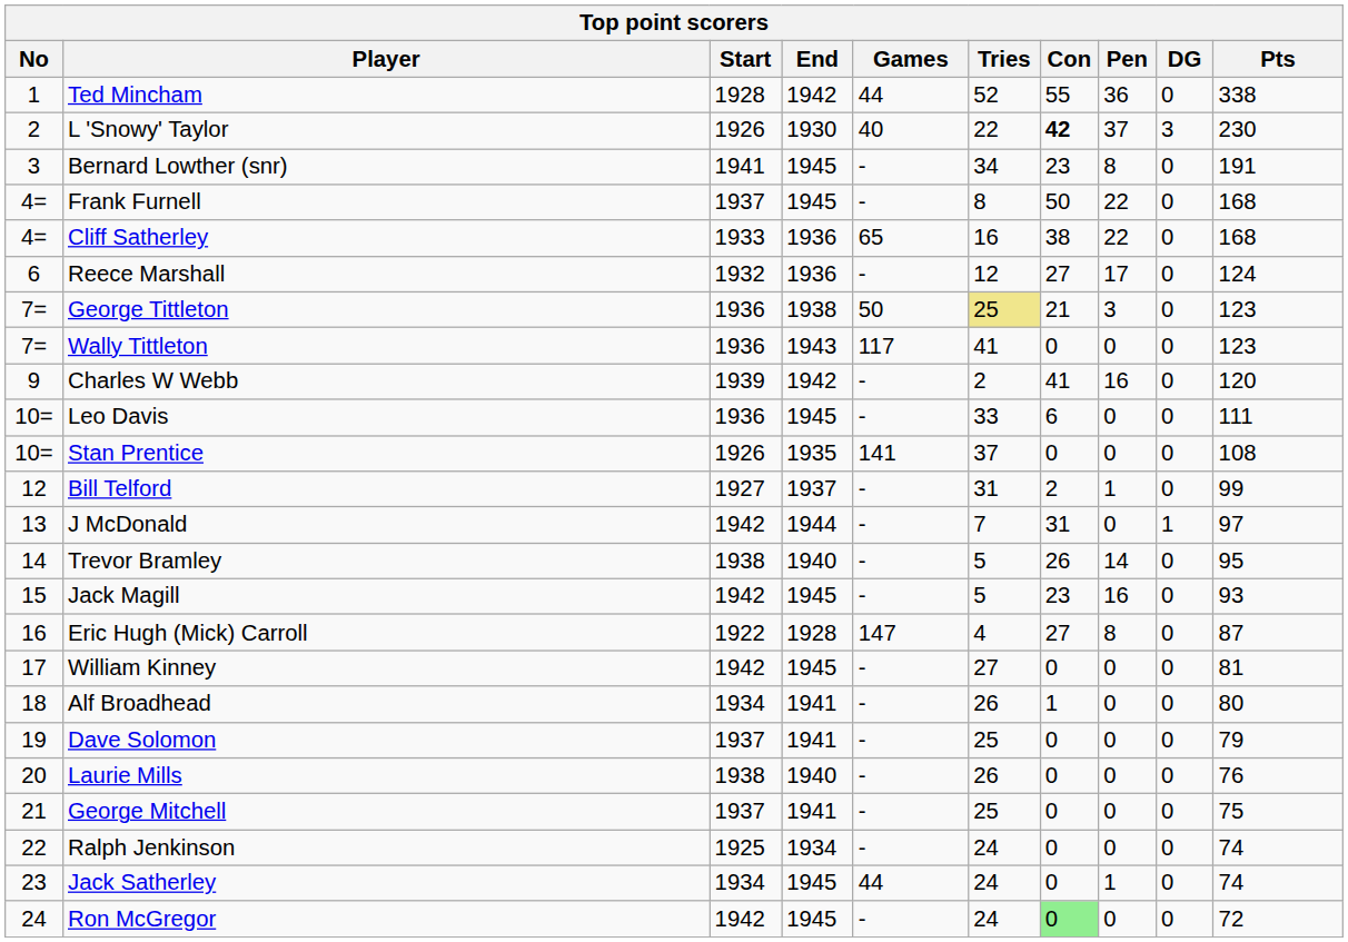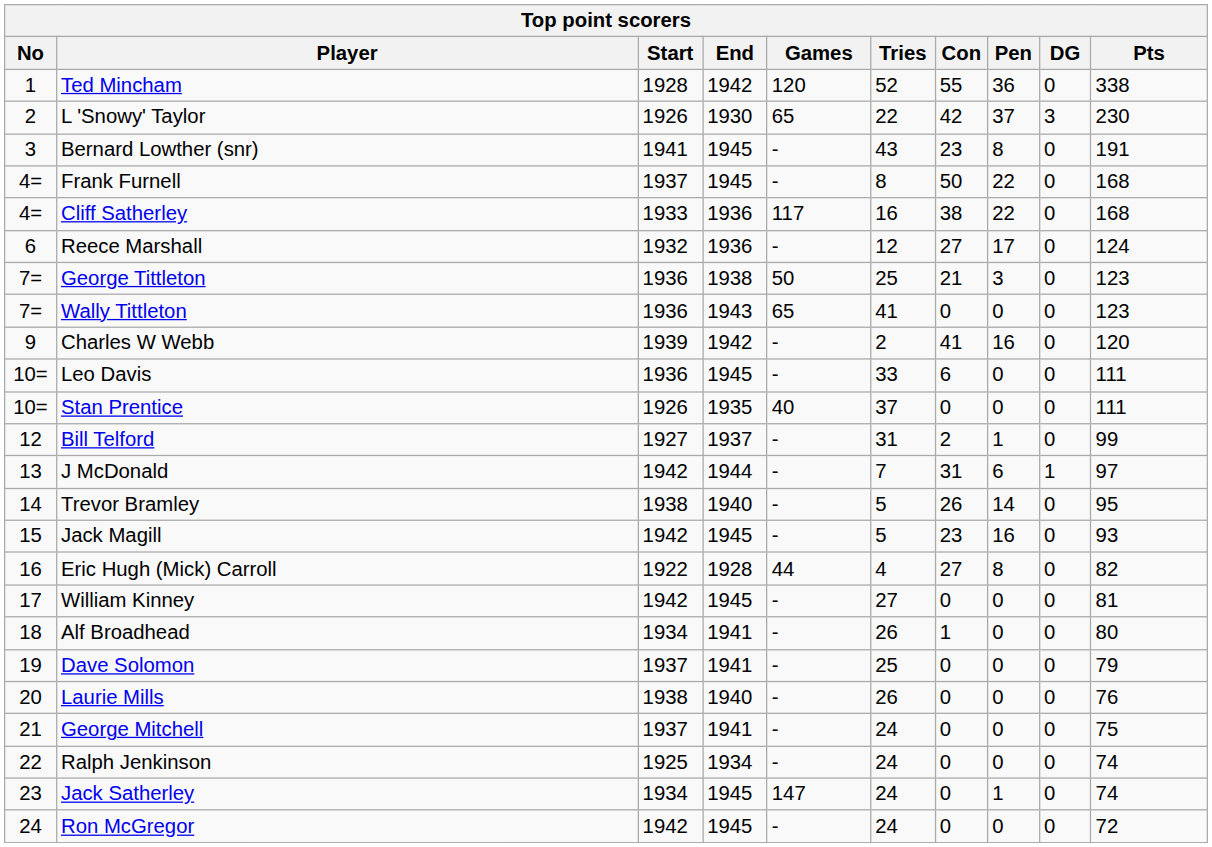 <table class="wikitable collapsible sortable" style="text-align:left; font-size:100%; width:75%;">
 <tr>
 <th colspan="75%">Top point scorers</th>
 </tr>
 <tr>
 <th style="width:4%;">No</th>
 <th style="width:45%;">Player</th>
 <th style="width:5%;">Start</th>
 <th style="width:5%;">End</th>
 <th style="width:8%;">Games</th>
 <th style="width:5%;">Tries</th>
 <th style="width:4%;">Con</th>
 <th style="width:4%;">Pen</th>
 <th style="width:4%;">DG</th>
 <th style="width:9%;">Pts<br></th>
 </tr>
 <tr>
 <td style="text-align:center;">1</td>
 <td><a href='#'>Ted Mincham</a></td>
 <td>1928</td>
 <td>1942</td>
-<td>44</td>
+<td>120</td>
 <td>52</td>
 <td>55</td>
 <td>36</td>
 <td>0</td>
 <td>338</td>
 </tr>
 <tr>
 <td style="text-align:center;">2</td>
 <td>L 'Snowy' Taylor</td>
 <td>1926</td>
 <td>1930</td>
-<td>40</td>
+<td>65</td>
 <td>22</td>
-<td><strong>42</strong></td>
+<td>42</td>
 <td>37</td>
 <td>3</td>
 <td>230</td>
 </tr>
 <tr>
 <td style="text-align:center;">3</td>
 <td>Bernard Lowther (snr)</td>
 <td>1941</td>
 <td>1945</td>
 <td>-</td>
-<td>34</td>
+<td>43</td>
 <td>23</td>
 <td>8</td>
 <td>0</td>
 <td>191</td>
 </tr>
 <tr>
 <td style="text-align:center;">4=</td>
 <td>Frank Furnell</td>
 <td>1937</td>
 <td>1945</td>
 <td>-</td>
 <td>8</td>
 <td>50</td>
 <td>22</td>
 <td>0</td>
 <td>168</td>
 </tr>
 <tr>
 <td style="text-align:center;">4=</td>
 <td><a href='#'>Cliff Satherley</a></td>
 <td>1933</td>
 <td>1936</td>
-<td>65</td>
+<td>117</td>
 <td>16</td>
 <td>38</td>
 <td>22</td>
 <td>0</td>
 <td>168</td>
 </tr>
 <tr>
 <td style="text-align:center;">6</td>
 <td>Reece Marshall</td>
 <td>1932</td>
 <td>1936</td>
 <td>-</td>
 <td>12</td>
 <td>27</td>
 <td>17</td>
 <td>0</td>
 <td>124</td>
 </tr>
 <tr>
 <td style="text-align:center;">7=</td>
 <td><a href='#'>George Tittleton</a></td>
 <td>1936</td>
 <td>1938</td>
 <td>50</td>
-<td style="background: khaki;">25</td>
+<td>25</td>
 <td>21</td>
 <td>3</td>
 <td>0</td>
 <td>123</td>
 </tr>
 <tr>
 <td style="text-align:center;">7=</td>
 <td><a href='#'>Wally Tittleton</a></td>
 <td>1936</td>
 <td>1943</td>
-<td>117</td>
+<td>65</td>
 <td>41</td>
 <td>0</td>
 <td>0</td>
 <td>0</td>
 <td>123</td>
 </tr>
 <tr>
 <td style="text-align:center;">9</td>
 <td>Charles W Webb</td>
 <td>1939</td>
 <td>1942</td>
 <td>-</td>
 <td>2</td>
 <td>41</td>
 <td>16</td>
 <td>0</td>
 <td>120</td>
 </tr>
 <tr>
 <td style="text-align:center;">10=</td>
 <td>Leo Davis</td>
 <td>1936</td>
 <td>1945</td>
 <td>-</td>
 <td>33</td>
 <td>6</td>
 <td>0</td>
 <td>0</td>
 <td>111</td>
 </tr>
 <tr>
 <td style="text-align:center;">10=</td>
 <td><a href='#'>Stan Prentice</a></td>
 <td>1926</td>
 <td>1935</td>
-<td>141</td>
+<td>40</td>
 <td>37</td>
 <td>0</td>
 <td>0</td>
 <td>0</td>
-<td>108</td>
+<td>111</td>
 </tr>
 <tr>
 <td style="text-align:center;">12</td>
 <td><a href='#'>Bill Telford</a></td>
 <td>1927</td>
 <td>1937</td>
 <td>-</td>
 <td>31</td>
 <td>2</td>
 <td>1</td>
 <td>0</td>
 <td>99</td>
 </tr>
 <tr>
 <td style="text-align:center;">13</td>
 <td>J McDonald</td>
 <td>1942</td>
 <td>1944</td>
 <td>-</td>
 <td>7</td>
 <td>31</td>
-<td>0</td>
+<td>6</td>
 <td>1</td>
 <td>97</td>
 </tr>
 <tr>
 <td style="text-align:center;">14</td>
 <td>Trevor Bramley</td>
 <td>1938</td>
 <td>1940</td>
 <td>-</td>
 <td>5</td>
 <td>26</td>
 <td>14</td>
 <td>0</td>
 <td>95</td>
 </tr>
 <tr>
 <td style="text-align:center;">15</td>
 <td>Jack Magill</td>
 <td>1942</td>
 <td>1945</td>
 <td>-</td>
 <td>5</td>
 <td>23</td>
 <td>16</td>
 <td>0</td>
 <td>93</td>
 </tr>
 <tr>
 <td style="text-align:center;">16</td>
 <td>Eric Hugh (Mick) Carroll</td>
 <td>1922</td>
 <td>1928</td>
-<td>147</td>
+<td>44</td>
 <td>4</td>
 <td>27</td>
 <td>8</td>
 <td>0</td>
-<td>87</td>
+<td>82</td>
 </tr>
 <tr>
 <td style="text-align:center;">17</td>
 <td>William Kinney</td>
 <td>1942</td>
 <td>1945</td>
 <td>-</td>
 <td>27</td>
 <td>0</td>
 <td>0</td>
 <td>0</td>
 <td>81</td>
 </tr>
 <tr>
 <td style="text-align:center;">18</td>
 <td>Alf Broadhead</td>
 <td>1934</td>
 <td>1941</td>
 <td>-</td>
 <td>26</td>
 <td>1</td>
 <td>0</td>
 <td>0</td>
 <td>80</td>
 </tr>
 <tr>
 <td style="text-align:center;">19</td>
 <td><a href='#'>Dave Solomon</a></td>
 <td>1937</td>
 <td>1941</td>
 <td>-</td>
 <td>25</td>
 <td>0</td>
 <td>0</td>
 <td>0</td>
 <td>79</td>
 </tr>
 <tr>
 <td style="text-align:center;">20</td>
 <td><a href='#'>Laurie Mills</a></td>
 <td>1938</td>
 <td>1940</td>
 <td>-</td>
 <td>26</td>
 <td>0</td>
 <td>0</td>
 <td>0</td>
 <td>76</td>
 </tr>
 <tr>
 <td style="text-align:center;">21</td>
 <td><a href='#'>George Mitchell</a></td>
 <td>1937</td>
 <td>1941</td>
 <td>-</td>
-<td>25</td>
+<td>24</td>
 <td>0</td>
 <td>0</td>
 <td>0</td>
 <td>75</td>
 </tr>
 <tr>
 <td style="text-align:center;">22</td>
 <td>Ralph Jenkinson</td>
 <td>1925</td>
 <td>1934</td>
 <td>-</td>
 <td>24</td>
 <td>0</td>
 <td>0</td>
 <td>0</td>
 <td>74</td>
 </tr>
 <tr>
 <td style="text-align:center;">23</td>
 <td><a href='#'>Jack Satherley</a></td>
 <td>1934</td>
 <td>1945</td>
-<td>44</td>
+<td>147</td>
 <td>24</td>
 <td>0</td>
 <td>1</td>
 <td>0</td>
 <td>74</td>
 </tr>
 <tr>
 <td style="text-align:center;">24</td>
 <td><a href='#'>Ron McGregor</a></td>
 <td>1942</td>
 <td>1945</td>
 <td>-</td>
 <td>24</td>
-<td style="background: lightgreen;">0</td>
+<td>0</td>
 <td>0</td>
 <td>0</td>
 <td>72</td>
 </tr>
 <tr>
 </tr>
 </table>
